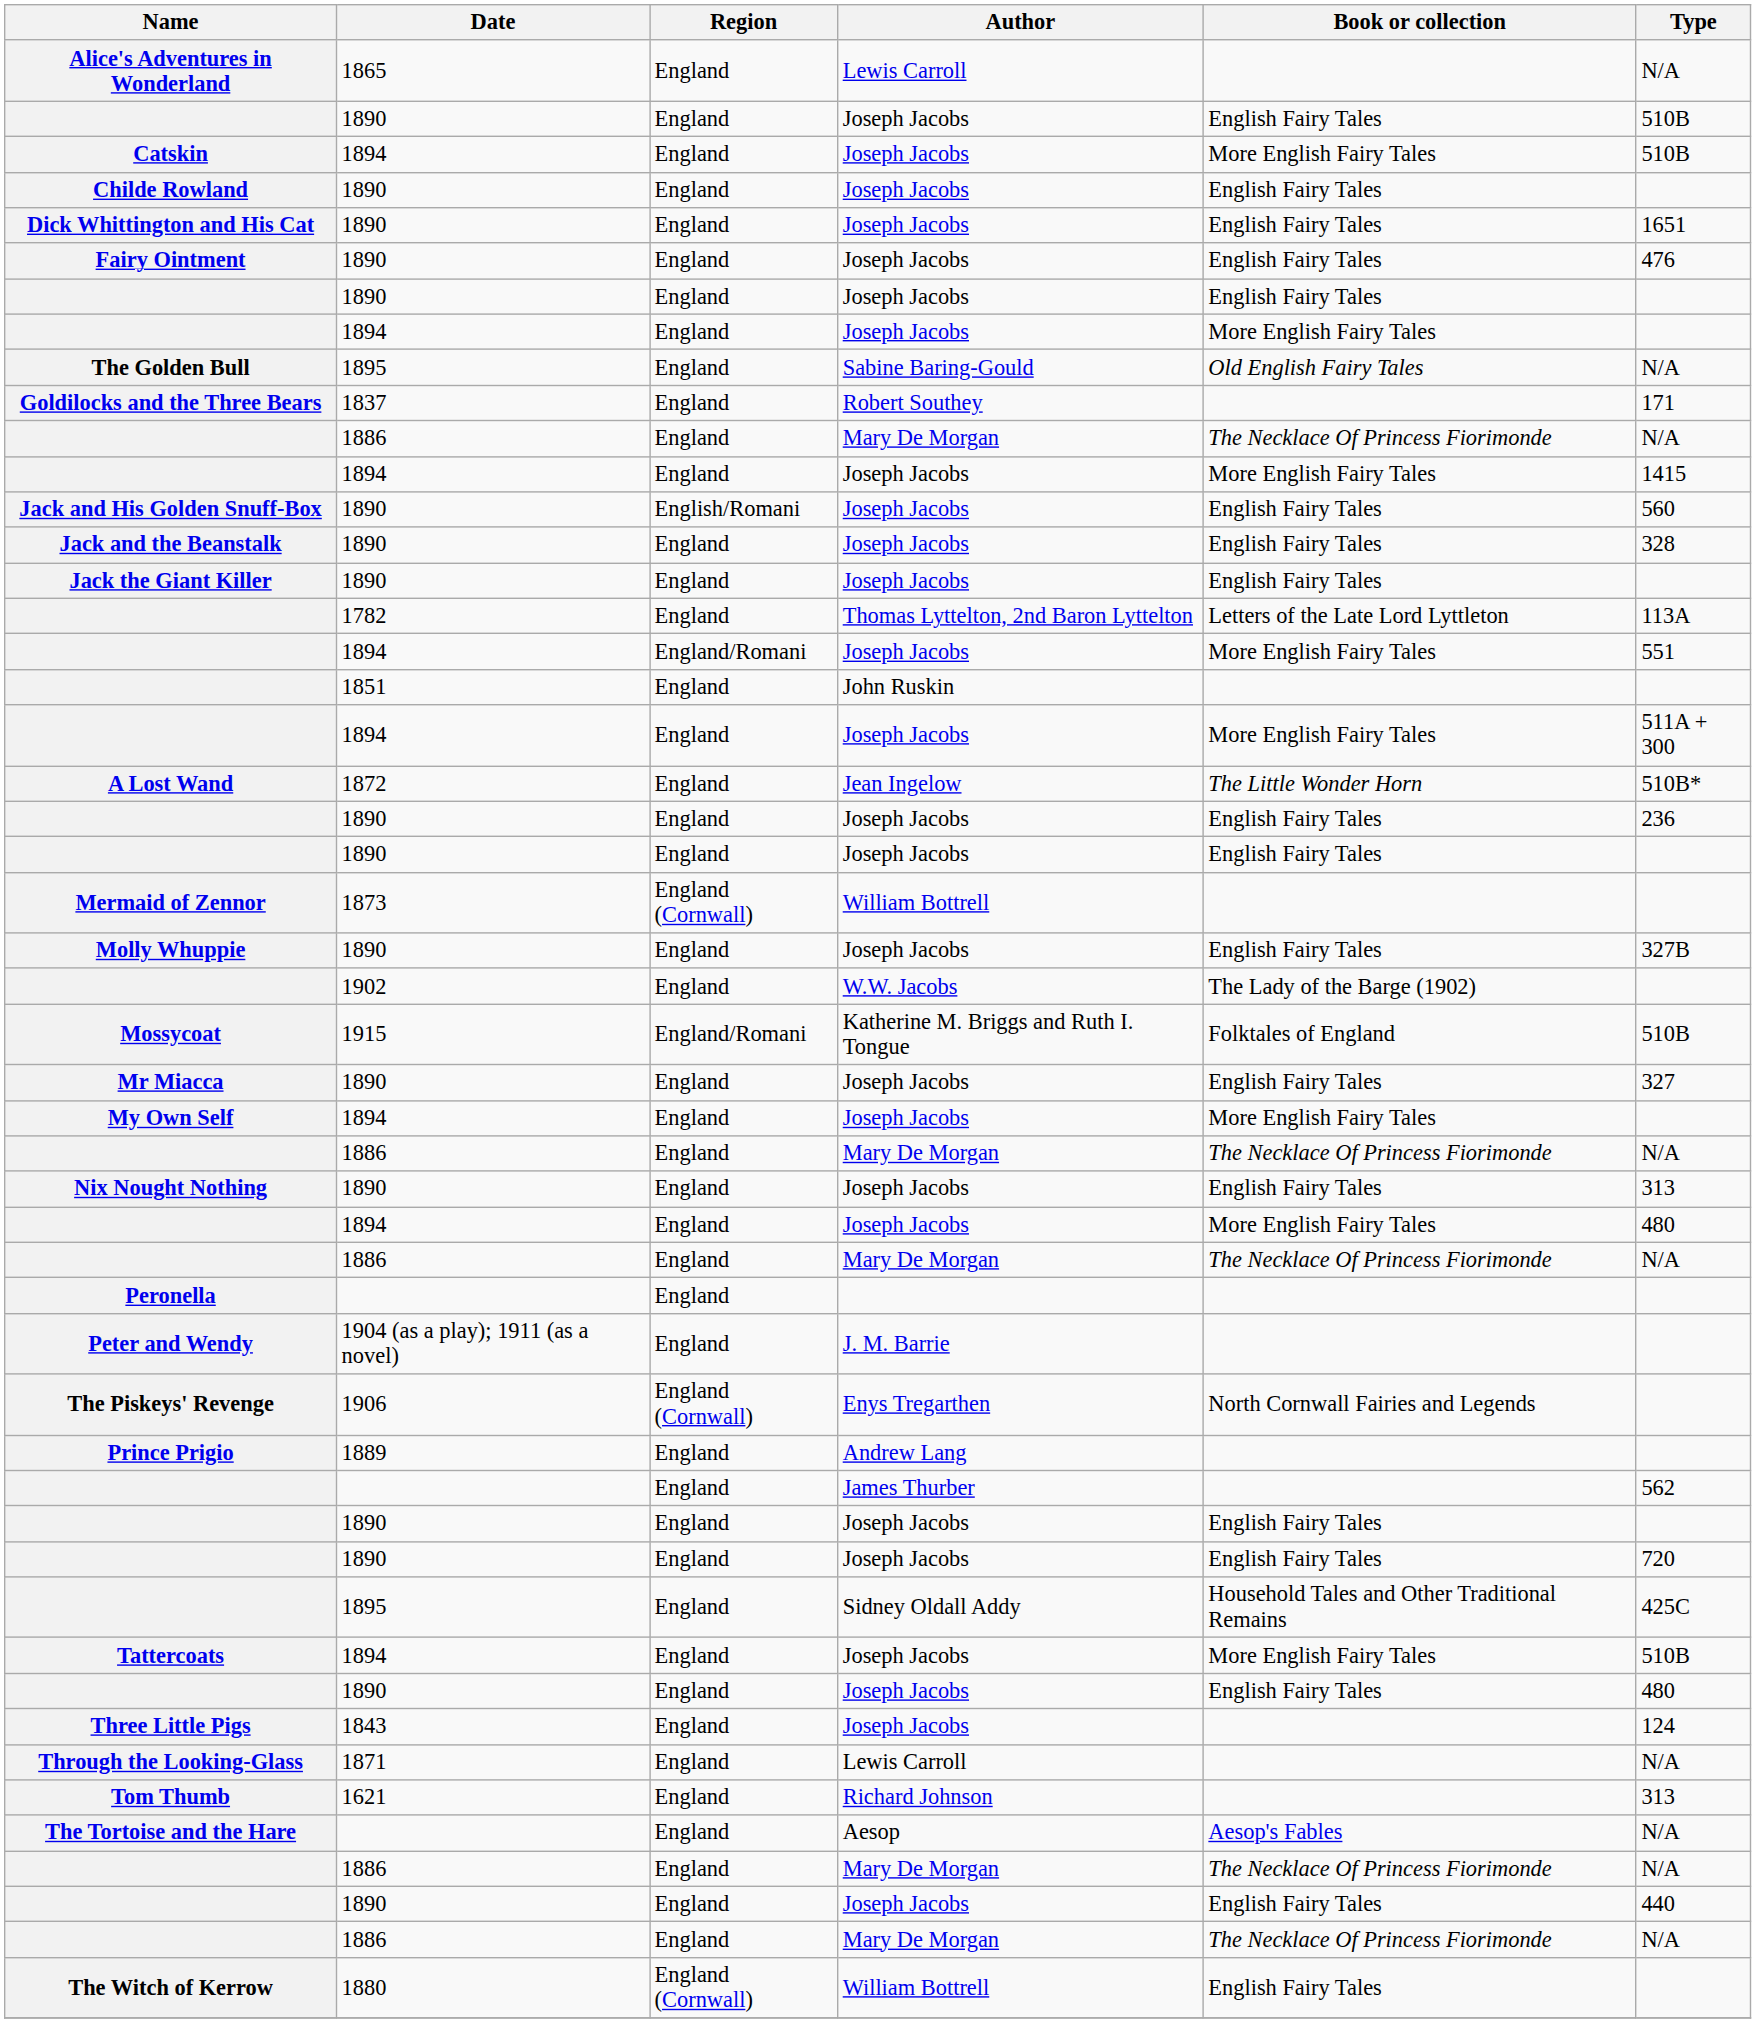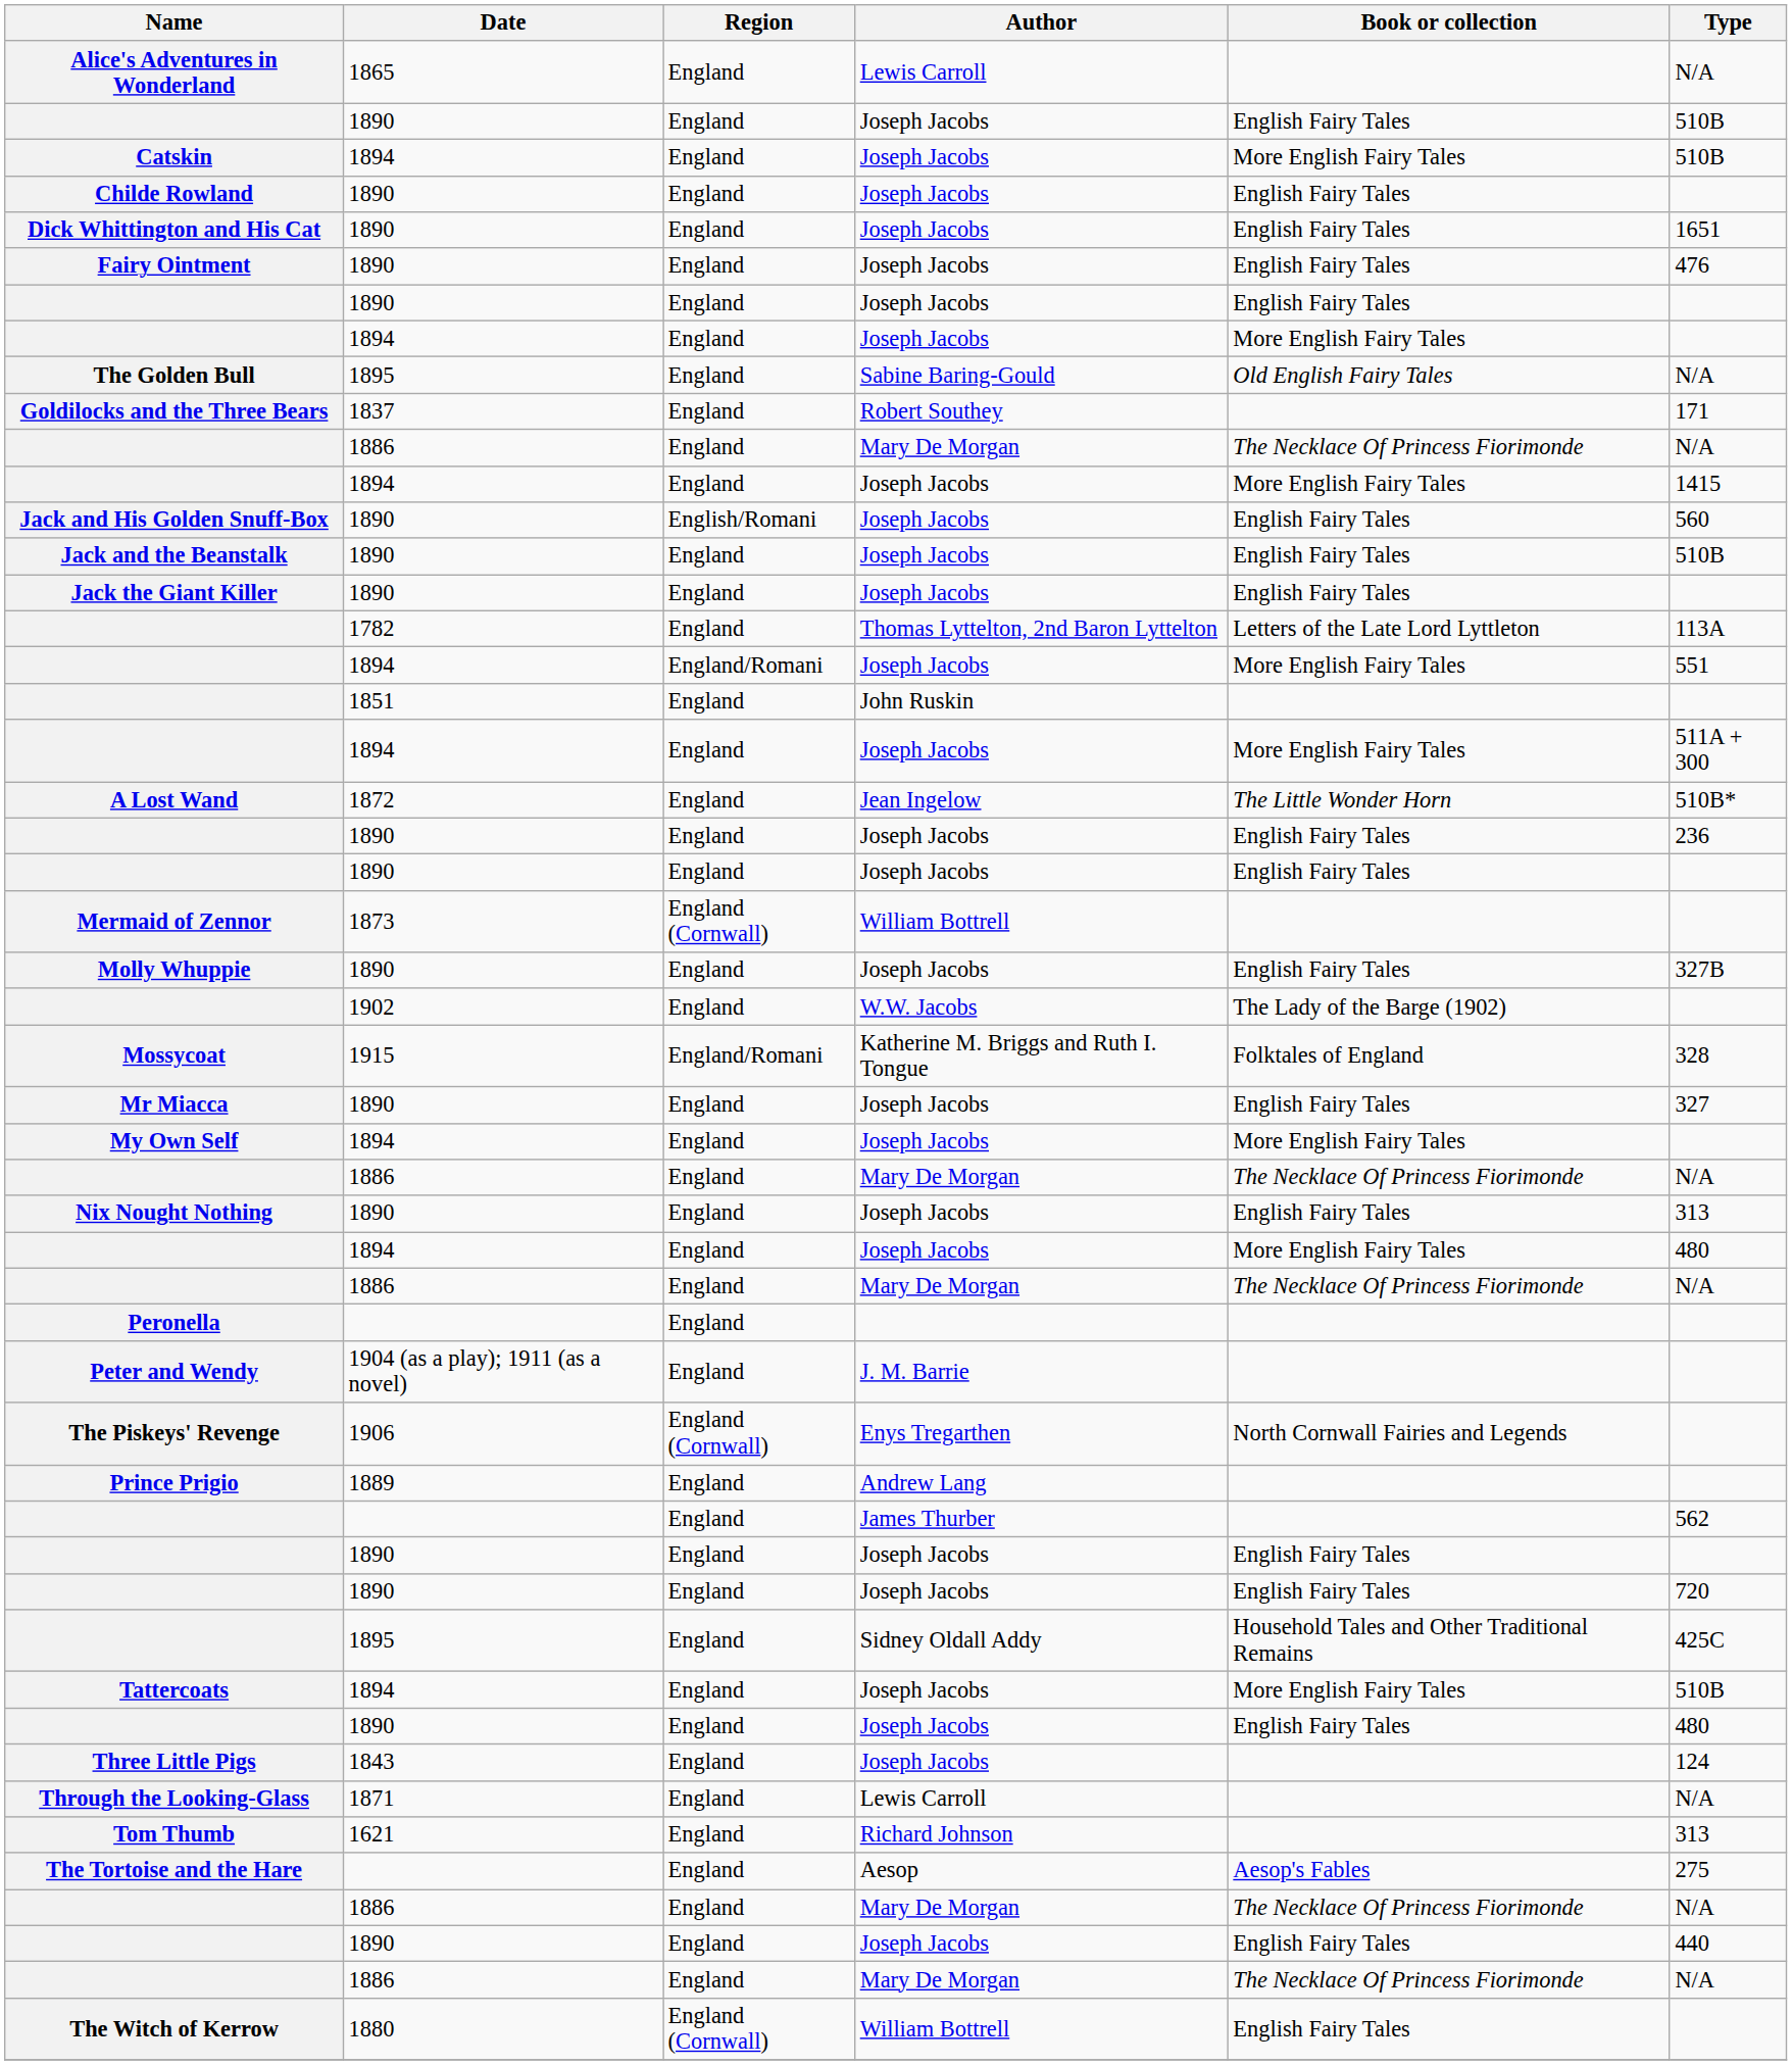 <table class="wikitable sortable">
 <tr>
 <th scope="col">Name</th>
 <th scope="col">Date</th>
 <th scope="col">Region</th>
 <th scope="col">Author</th>
 <th scope="col">Book or collection</th>
 <th scope="col">Type</th>
 </tr>
 <tr>
 <th><a href='#'>Alice's Adventures in Wonderland</a></th>
 <td>1865</td>
 <td>England</td>
 <td><a href='#'>Lewis Carroll</a></td>
 <td></td>
 <td>N/A</td>
 </tr>
 <tr>
 <th></th>
 <td>1890</td>
 <td>England</td>
 <td>Joseph Jacobs</td>
 <td>English Fairy Tales</td>
 <td>510B</td>
 </tr>
 <tr>
 <th><a href='#'>Catskin</a></th>
 <td>1894</td>
 <td>England</td>
 <td><a href='#'>Joseph Jacobs</a></td>
 <td>More English Fairy Tales</td>
 <td>510B</td>
 </tr>
 <tr>
 <th><a href='#'>Childe Rowland</a></th>
 <td>1890</td>
 <td>England</td>
 <td><a href='#'>Joseph Jacobs</a></td>
 <td>English Fairy Tales</td>
 <td></td>
 </tr>
 <tr>
 <th><a href='#'>Dick Whittington and His Cat</a></th>
 <td>1890</td>
 <td>England</td>
 <td><a href='#'>Joseph Jacobs</a></td>
 <td>English Fairy Tales</td>
 <td>1651</td>
 </tr>
 <tr>
 <th><a href='#'>Fairy Ointment</a></th>
 <td>1890</td>
 <td>England</td>
 <td>Joseph Jacobs</td>
 <td>English Fairy Tales</td>
 <td>476</td>
 </tr>
 <tr>
 <th></th>
 <td>1890</td>
 <td>England</td>
 <td>Joseph Jacobs</td>
 <td>English Fairy Tales</td>
 <td></td>
 </tr>
 <tr>
 <th></th>
 <td>1894</td>
 <td>England</td>
 <td><a href='#'>Joseph Jacobs</a></td>
 <td>More English Fairy Tales</td>
 <td></td>
 </tr>
 <tr>
 <th>The Golden Bull</th>
 <td>1895</td>
 <td>England</td>
 <td><a href='#'>Sabine Baring-Gould</a></td>
 <td><em>Old English Fairy Tales</em></td>
 <td>N/A</td>
 </tr>
 <tr>
 <th><a href='#'>Goldilocks and the Three Bears</a></th>
 <td>1837</td>
 <td>England</td>
 <td><a href='#'>Robert Southey</a></td>
 <td></td>
 <td>171</td>
 </tr>
 <tr>
 <th></th>
 <td>1886</td>
 <td>England</td>
 <td><a href='#'>Mary De Morgan</a></td>
 <td><em>The Necklace Of Princess Fiorimonde</em></td>
 <td>N/A</td>
 </tr>
 <tr>
 <th></th>
 <td>1894</td>
 <td>England</td>
 <td>Joseph Jacobs</td>
 <td>More English Fairy Tales</td>
 <td>1415</td>
 </tr>
 <tr>
 <th><a href='#'>Jack and His Golden Snuff-Box</a></th>
 <td>1890</td>
 <td>English/Romani</td>
 <td><a href='#'>Joseph Jacobs</a></td>
 <td>English Fairy Tales</td>
 <td>560</td>
 </tr>
 <tr>
 <th><a href='#'>Jack and the Beanstalk</a></th>
 <td>1890</td>
 <td>England</td>
 <td><a href='#'>Joseph Jacobs</a></td>
 <td>English Fairy Tales</td>
-<td>328</td>
+<td>510B</td>
 </tr>
 <tr>
 <th><a href='#'>Jack the Giant Killer</a></th>
 <td>1890</td>
 <td>England</td>
 <td><a href='#'>Joseph Jacobs</a></td>
 <td>English Fairy Tales</td>
 <td></td>
 </tr>
 <tr>
 <th></th>
 <td>1782</td>
 <td>England</td>
 <td><a href='#'>Thomas Lyttelton, 2nd Baron Lyttelton</a></td>
 <td>Letters of the Late Lord Lyttleton</td>
 <td>113A</td>
 </tr>
 <tr>
 <th></th>
 <td>1894</td>
 <td>England/Romani</td>
 <td><a href='#'>Joseph Jacobs</a></td>
 <td>More English Fairy Tales</td>
 <td>551</td>
 </tr>
 <tr>
 <th></th>
 <td>1851</td>
 <td>England</td>
 <td>John Ruskin</td>
 <td></td>
 <td></td>
 </tr>
 <tr>
 <th></th>
 <td>1894</td>
 <td>England</td>
 <td><a href='#'>Joseph Jacobs</a></td>
 <td>More English Fairy Tales</td>
 <td>511A + 300</td>
 </tr>
 <tr>
 <th><a href='#'>A Lost Wand</a></th>
 <td>1872</td>
 <td>England</td>
 <td><a href='#'>Jean Ingelow</a></td>
 <td><em> The Little Wonder Horn</em></td>
 <td>510B*</td>
 </tr>
 <tr>
 <th></th>
 <td>1890</td>
 <td>England</td>
 <td>Joseph Jacobs</td>
 <td>English Fairy Tales</td>
 <td>236</td>
 </tr>
 <tr>
 <th></th>
 <td>1890</td>
 <td>England</td>
 <td>Joseph Jacobs</td>
 <td>English Fairy Tales</td>
 <td></td>
 </tr>
 <tr>
 <th><a href='#'>Mermaid of Zennor</a></th>
 <td>1873</td>
 <td>England (<a href='#'>Cornwall</a>)</td>
 <td><a href='#'>William Bottrell</a></td>
 <td></td>
 <td></td>
 </tr>
 <tr>
 <th><a href='#'>Molly Whuppie</a></th>
 <td>1890</td>
 <td>England</td>
 <td>Joseph Jacobs</td>
 <td>English Fairy Tales</td>
 <td>327B</td>
 </tr>
 <tr>
 <th></th>
 <td>1902</td>
 <td>England</td>
 <td><a href='#'>W.W. Jacobs</a></td>
 <td>The Lady of the Barge (1902)</td>
 <td></td>
 </tr>
 <tr>
 <th><a href='#'>Mossycoat</a></th>
 <td>1915</td>
 <td>England/Romani</td>
 <td>Katherine M. Briggs and Ruth I. Tongue</td>
 <td>Folktales of England</td>
-<td>510B</td>
+<td>328</td>
 </tr>
 <tr>
 <th><a href='#'>Mr Miacca</a></th>
 <td>1890</td>
 <td>England</td>
 <td>Joseph Jacobs</td>
 <td>English Fairy Tales</td>
 <td>327</td>
 </tr>
 <tr>
 <th><a href='#'>My Own Self</a></th>
 <td>1894</td>
 <td>England</td>
 <td><a href='#'>Joseph Jacobs</a></td>
 <td>More English Fairy Tales</td>
 <td></td>
 </tr>
 <tr>
 <th></th>
 <td>1886</td>
 <td>England</td>
 <td><a href='#'>Mary De Morgan</a></td>
 <td><em> The Necklace Of Princess Fiorimonde</em></td>
 <td>N/A</td>
 </tr>
 <tr>
 <th><a href='#'>Nix Nought Nothing</a></th>
 <td>1890</td>
 <td>England</td>
 <td>Joseph Jacobs</td>
 <td>English Fairy Tales</td>
 <td>313</td>
 </tr>
 <tr>
 <th></th>
 <td>1894</td>
 <td>England</td>
 <td><a href='#'>Joseph Jacobs</a></td>
 <td>More English Fairy Tales</td>
 <td>480</td>
 </tr>
 <tr>
 <th></th>
 <td>1886</td>
 <td>England</td>
 <td><a href='#'>Mary De Morgan</a></td>
 <td><em> The Necklace Of Princess Fiorimonde</em></td>
 <td>N/A</td>
 </tr>
 <tr>
 <th><a href='#'>Peronella</a></th>
 <td></td>
 <td>England</td>
 <td></td>
 <td></td>
 <td></td>
 </tr>
 <tr>
 <th><a href='#'>Peter and Wendy</a></th>
 <td>1904 (as a play); 1911 (as a novel)</td>
 <td>England</td>
 <td><a href='#'>J. M. Barrie</a></td>
 <td></td>
 <td></td>
 </tr>
 <tr>
 <th>The Piskeys' Revenge</th>
 <td>1906</td>
 <td>England (<a href='#'>Cornwall</a>)</td>
 <td><a href='#'>Enys Tregarthen</a></td>
 <td>North Cornwall Fairies and Legends</td>
 <td></td>
 </tr>
 <tr>
 <th><a href='#'>Prince Prigio</a></th>
 <td>1889</td>
 <td>England</td>
 <td><a href='#'>Andrew Lang</a></td>
 <td></td>
 <td></td>
 </tr>
 <tr>
 <th></th>
 <td></td>
 <td>England</td>
 <td><a href='#'>James Thurber</a></td>
 <td></td>
 <td>562</td>
 </tr>
 <tr>
 <th></th>
 <td>1890</td>
 <td>England</td>
 <td>Joseph Jacobs</td>
 <td>English Fairy Tales</td>
 <td></td>
 </tr>
 <tr>
 <th></th>
 <td>1890</td>
 <td>England</td>
 <td>Joseph Jacobs</td>
 <td>English Fairy Tales</td>
 <td>720</td>
 </tr>
 <tr>
 <th></th>
 <td>1895</td>
 <td>England</td>
 <td>Sidney Oldall Addy</td>
 <td>Household Tales and Other Traditional Remains</td>
 <td>425C</td>
 </tr>
 <tr>
 <th><a href='#'>Tattercoats</a></th>
 <td>1894</td>
 <td>England</td>
 <td>Joseph Jacobs</td>
 <td>More English Fairy Tales</td>
 <td>510B</td>
 </tr>
 <tr>
 <th></th>
 <td>1890</td>
 <td>England</td>
 <td><a href='#'>Joseph Jacobs</a></td>
 <td>English Fairy Tales</td>
 <td>480</td>
 </tr>
 <tr>
 <th><a href='#'>Three Little Pigs</a></th>
 <td>1843</td>
 <td>England</td>
 <td><a href='#'>Joseph Jacobs</a></td>
 <td></td>
 <td>124</td>
 </tr>
 <tr>
 <th><a href='#'>Through the Looking-Glass</a></th>
 <td>1871</td>
 <td>England</td>
 <td>Lewis Carroll</td>
 <td></td>
 <td>N/A</td>
 </tr>
 <tr>
 <th><a href='#'>Tom Thumb</a></th>
 <td>1621</td>
 <td>England</td>
 <td><a href='#'>Richard Johnson</a></td>
 <td></td>
 <td>313</td>
 </tr>
 <tr>
 <th><a href='#'>The Tortoise and the Hare</a></th>
 <td></td>
 <td>England</td>
 <td>Aesop</td>
 <td><a href='#'>Aesop's Fables</a></td>
-<td>N/A</td>
+<td>275</td>
 </tr>
 <tr>
 <th></th>
 <td>1886</td>
 <td>England</td>
 <td><a href='#'>Mary De Morgan</a></td>
 <td><em> The Necklace Of Princess Fiorimonde</em></td>
 <td>N/A</td>
 </tr>
 <tr>
 <th></th>
 <td>1890</td>
 <td>England</td>
 <td><a href='#'>Joseph Jacobs</a></td>
 <td>English Fairy Tales</td>
 <td>440</td>
 </tr>
 <tr>
 <th></th>
 <td>1886</td>
 <td>England</td>
 <td><a href='#'>Mary De Morgan</a></td>
 <td><em> The Necklace Of Princess Fiorimonde</em></td>
 <td>N/A</td>
 </tr>
 <tr>
 <th>The Witch of Kerrow</th>
 <td>1880</td>
 <td>England (<a href='#'>Cornwall</a>)</td>
 <td><a href='#'>William Bottrell</a></td>
 <td>English Fairy Tales</td>
 <td></td>
 </tr>
 <tr>
 </tr>
 </table>
